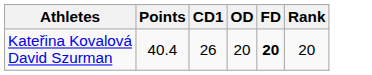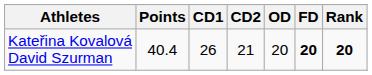 <table class="wikitable" border="1" style="font-size:90%">
 <tr>
 <th>Athletes</th>
 <th>Points</th>
 <th>CD1</th>
+<th>CD2</th>
 <th>OD</th>
 <th>FD</th>
 <th>Rank</th>
 </tr>
 <tr align=center>
 <td align=left><a href='#'>Kateřina Kovalová</a><br><a href='#'>David Szurman</a></td>
 <td>40.4</td>
 <td>26</td>
+<td>21</td>
 <td>20</td>
 <td><strong>20</strong></td>
-<td>20</td>
+<td><strong>20</strong></td>
 </tr>
 </table>
